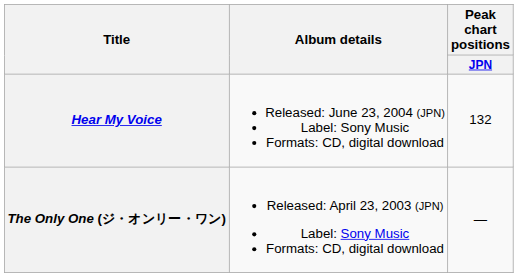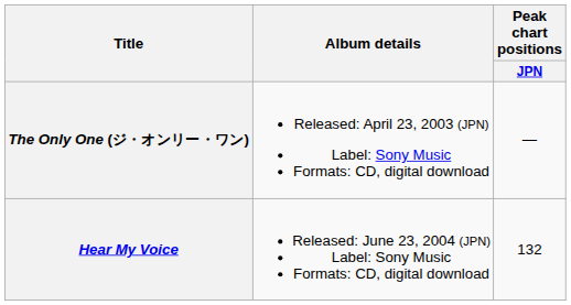 <table class="wikitable plainrowheaders" style="text-align:center;">
 <tr>
 <th rowspan="2" scope="col">Title</th>
 <th rowspan="2" scope="col">Album details</th>
 <th>Peak chart positions</th>
 </tr>
 <tr>
 <th scope="col" style="width:3em;font-size:90%;"><a href='#'>JPN</a></th>
 </tr>
 <tr>
+<th scope="row"><em>The Only One</em> (ジ・オンリー・ワン)</th>
+<td><br><ul><li>Released: April 23, 2003 <small>(JPN)</small></li></ul><ul><li>Label: <a href='#'>Sony Music</a></li><li>Formats: CD, digital download</li></ul></td>
+<td>—</td>
+</tr>
+<tr>
 <th scope="row"><em><a href='#'>Hear My Voice</a></em></th>
 <td><br><ul><li>Released: June 23, 2004 <small>(JPN)</small></li><li>Label: Sony Music</li><li>Formats: CD, digital download</li></ul></td>
 <td>132</td>
 </tr>
-<tr>
-<th scope="row"><em>The Only One</em> (ジ・オンリー・ワン)</th>
-<td><br><ul><li>Released: April 23, 2003 <small>(JPN)</small></li></ul><ul><li>Label: <a href='#'>Sony Music</a></li><li>Formats: CD, digital download</li></ul></td>
-<td>—</td>
-</tr>
 </table>
